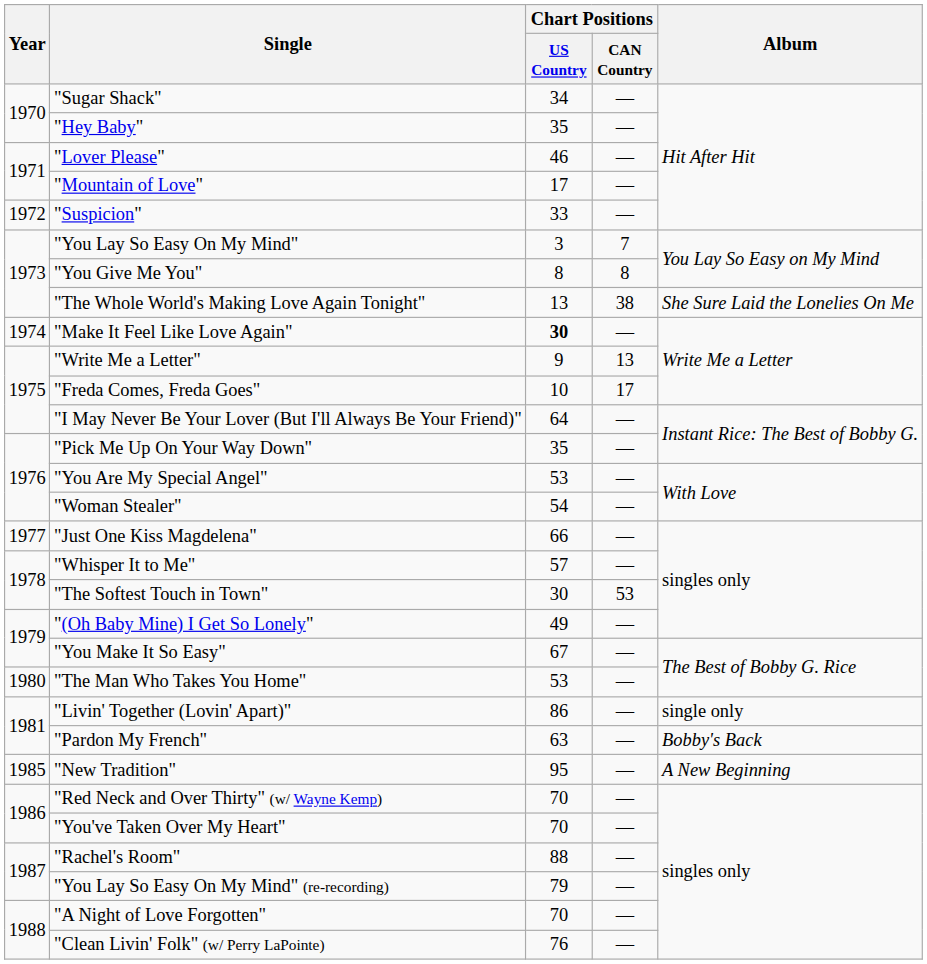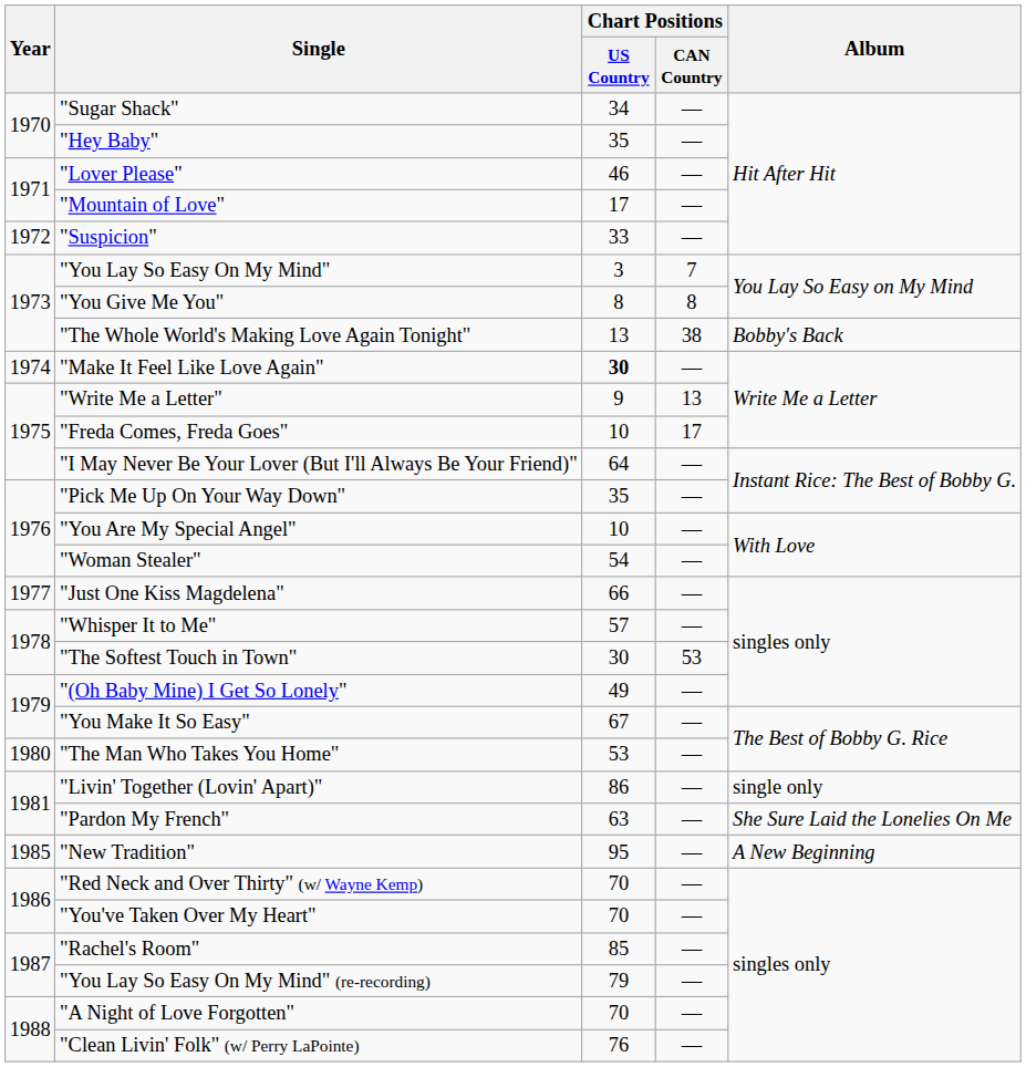 <table class="wikitable">
 <tr>
 <th rowspan="2">Year</th>
 <th rowspan="2">Single</th>
 <th colspan="2">Chart Positions</th>
 <th rowspan="2">Album</th>
 </tr>
 <tr>
 <th width="50"><small><a href='#'>US Country</a></small></th>
 <th width="50"><small>CAN Country</small></th>
 </tr>
 <tr>
 <td rowspan="2">1970</td>
 <td>"Sugar Shack"</td>
 <td align="center">34</td>
 <td align="center">—</td>
 <td rowspan="5"><em>Hit After Hit</em></td>
 </tr>
 <tr>
 <td>"<a href='#'>Hey Baby</a>"</td>
 <td align="center">35</td>
 <td align="center">—</td>
 </tr>
 <tr>
 <td rowspan="2">1971</td>
 <td>"<a href='#'>Lover Please</a>"</td>
 <td align="center">46</td>
 <td align="center">—</td>
 </tr>
 <tr>
 <td>"<a href='#'>Mountain of Love</a>"</td>
 <td align="center">17</td>
 <td align="center">—</td>
 </tr>
 <tr>
 <td>1972</td>
 <td>"<a href='#'>Suspicion</a>"</td>
 <td align="center">33</td>
 <td align="center">—</td>
 </tr>
 <tr>
 <td rowspan="3">1973</td>
 <td>"You Lay So Easy On My Mind"</td>
 <td align="center">3</td>
 <td align="center">7</td>
 <td rowspan="2"><em>You Lay So Easy on My Mind</em></td>
 </tr>
 <tr>
 <td>"You Give Me You"</td>
 <td align="center">8</td>
 <td align="center">8</td>
 </tr>
 <tr>
 <td>"The Whole World's Making Love Again Tonight"</td>
 <td align="center">13</td>
 <td align="center">38</td>
-<td><em>She Sure Laid the Lonelies On Me</em></td>
+<td><em>Bobby's Back</em></td>
 </tr>
 <tr>
 <td>1974</td>
 <td>"Make It Feel Like Love Again"</td>
 <td align="center"><strong>30</strong></td>
 <td align="center">—</td>
 <td rowspan="3"><em>Write Me a Letter</em></td>
 </tr>
 <tr>
 <td rowspan="3">1975</td>
 <td>"Write Me a Letter"</td>
 <td align="center">9</td>
 <td align="center">13</td>
 </tr>
 <tr>
 <td>"Freda Comes, Freda Goes"</td>
 <td align="center">10</td>
 <td align="center">17</td>
 </tr>
 <tr>
 <td>"I May Never Be Your Lover (But I'll Always Be Your Friend)"</td>
 <td align="center">64</td>
 <td align="center">—</td>
 <td rowspan="2"><em>Instant Rice: The Best of Bobby G.</em></td>
 </tr>
 <tr>
 <td rowspan="3">1976</td>
 <td>"Pick Me Up On Your Way Down"</td>
 <td align="center">35</td>
 <td align="center">—</td>
 </tr>
 <tr>
 <td>"You Are My Special Angel"</td>
-<td align="center">53</td>
+<td align="center">10</td>
 <td align="center">—</td>
 <td rowspan="2"><em>With Love</em></td>
 </tr>
 <tr>
 <td>"Woman Stealer"</td>
 <td align="center">54</td>
 <td align="center">—</td>
 </tr>
 <tr>
 <td>1977</td>
 <td>"Just One Kiss Magdelena"</td>
 <td align="center">66</td>
 <td align="center">—</td>
 <td rowspan="4">singles only</td>
 </tr>
 <tr>
 <td rowspan="2">1978</td>
 <td>"Whisper It to Me"</td>
 <td align="center">57</td>
 <td align="center">—</td>
 </tr>
 <tr>
 <td>"The Softest Touch in Town"</td>
 <td align="center">30</td>
 <td align="center">53</td>
 </tr>
 <tr>
 <td rowspan="2">1979</td>
 <td>"<a href='#'>(Oh Baby Mine) I Get So Lonely</a>"</td>
 <td align="center">49</td>
 <td align="center">—</td>
 </tr>
 <tr>
 <td>"You Make It So Easy"</td>
 <td align="center">67</td>
 <td align="center">—</td>
 <td rowspan="2"><em>The Best of Bobby G. Rice</em></td>
 </tr>
 <tr>
 <td>1980</td>
 <td>"The Man Who Takes You Home"</td>
 <td align="center">53</td>
 <td align="center">—</td>
 </tr>
 <tr>
 <td rowspan="2">1981</td>
 <td>"Livin' Together (Lovin' Apart)"</td>
 <td align="center">86</td>
 <td align="center">—</td>
 <td>single only</td>
 </tr>
 <tr>
 <td>"Pardon My French"</td>
 <td align="center">63</td>
 <td align="center">—</td>
-<td><em>Bobby's Back</em></td>
+<td><em>She Sure Laid the Lonelies On Me</em></td>
 </tr>
 <tr>
 <td>1985</td>
 <td>"New Tradition"</td>
 <td align="center">95</td>
 <td align="center">—</td>
 <td><em>A New Beginning</em></td>
 </tr>
 <tr>
 <td rowspan="2">1986</td>
 <td>"Red Neck and Over Thirty" <small>(w/ <a href='#'>Wayne Kemp</a>)</small></td>
 <td align="center">70</td>
 <td align="center">—</td>
 <td rowspan="6">singles only</td>
 </tr>
 <tr>
 <td>"You've Taken Over My Heart"</td>
 <td align="center">70</td>
 <td align="center">—</td>
 </tr>
 <tr>
 <td rowspan="2">1987</td>
 <td>"Rachel's Room"</td>
-<td align="center">88</td>
+<td align="center">85</td>
 <td align="center">—</td>
 </tr>
 <tr>
 <td>"You Lay So Easy On My Mind" <small>(re-recording)</small></td>
 <td align="center">79</td>
 <td align="center">—</td>
 </tr>
 <tr>
 <td rowspan="2">1988</td>
 <td>"A Night of Love Forgotten"</td>
 <td align="center">70</td>
 <td align="center">—</td>
 </tr>
 <tr>
 <td>"Clean Livin' Folk" <small>(w/ Perry LaPointe)</small></td>
 <td align="center">76</td>
 <td align="center">—</td>
 </tr>
 </table>
